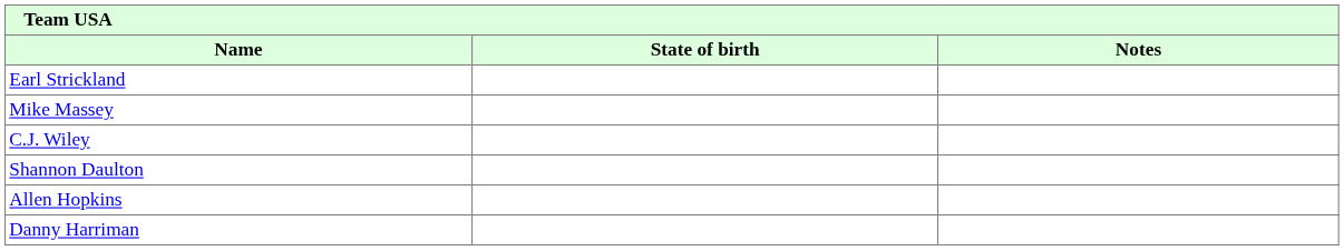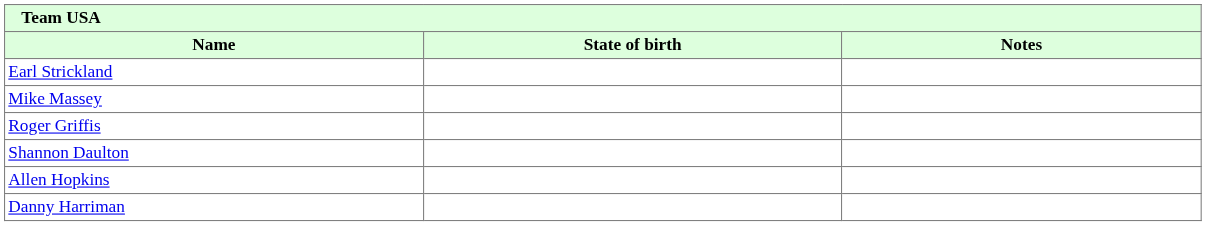 <table border="1" cellpadding="3" width="70%" style="border-collapse: collapse;">
 <tr bgcolor="#ddffdd">
 <td colspan=3>   <strong>Team USA</strong></td>
 </tr>
 <tr bgcolor="#ddffdd">
 <th width=35%>Name</th>
 <th width=35%>State of birth</th>
 <th width=30%>Notes</th>
 </tr>
 <tr>
 <td><a href='#'>Earl Strickland</a></td>
 <td></td>
 <td></td>
 </tr>
 <tr>
 <td><a href='#'>Mike Massey</a></td>
 <td></td>
 <td></td>
 </tr>
 <tr>
-<td><a href='#'>C.J. Wiley</a></td>
+<td><a href='#'>Roger Griffis</a></td>
 <td></td>
 <td></td>
 </tr>
 <tr>
 <td><a href='#'>Shannon Daulton</a></td>
 <td></td>
 <td></td>
 </tr>
 <tr>
 <td><a href='#'>Allen Hopkins</a></td>
 <td></td>
 <td></td>
 </tr>
 <tr>
 <td><a href='#'>Danny Harriman</a></td>
 <td></td>
 <td></td>
 </tr>
 </table>
